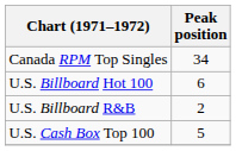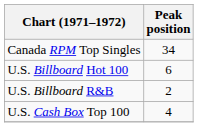 <table class="wikitable sortable">
 <tr>
 <th>Chart (1971–1972)</th>
 <th>Peak<br>position</th>
 </tr>
 <tr>
 <td>Canada <em><a href='#'>RPM</a></em> Top Singles</td>
 <td style="text-align:center;">34</td>
 </tr>
 <tr>
 <td>U.S. <em><a href='#'>Billboard</a></em> <a href='#'>Hot 100</a></td>
 <td style="text-align:center;">6</td>
 </tr>
 <tr>
 <td>U.S. <em>Billboard</em> <a href='#'>R&B</a></td>
 <td style="text-align:center;">2</td>
 </tr>
 <tr>
 <td>U.S. <a href='#'><em>Cash Box</em></a> Top 100</td>
-<td align="center">5</td>
+<td align="center">4</td>
 </tr>
 <tr>
 </tr>
 </table>
